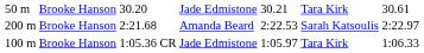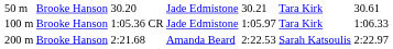 <table>
 <tr>
 <td>50 m</td>
 <td> <a href='#'>Brooke Hanson</a></td>
 <td>30.20</td>
 <td> <a href='#'>Jade Edmistone</a></td>
 <td>30.21</td>
 <td> <a href='#'>Tara Kirk</a></td>
 <td>30.61</td>
 </tr>
 <tr>
+<td>100 m</td>
+<td> <a href='#'>Brooke Hanson</a></td>
+<td>1:05.36 CR</td>
+<td> <a href='#'>Jade Edmistone</a></td>
+<td>1:05.97</td>
+<td> <a href='#'>Tara Kirk</a></td>
+<td>1:06.33</td>
+</tr>
+<tr>
 <td>200 m</td>
 <td> <a href='#'>Brooke Hanson</a></td>
 <td>2:21.68</td>
 <td> <a href='#'>Amanda Beard</a></td>
 <td>2:22.53</td>
 <td> <a href='#'>Sarah Katsoulis</a></td>
 <td>2:22.97</td>
 </tr>
-<tr>
-<td>100 m</td>
-<td> <a href='#'>Brooke Hanson</a></td>
-<td>1:05.36 CR</td>
-<td> <a href='#'>Jade Edmistone</a></td>
-<td>1:05.97</td>
-<td> <a href='#'>Tara Kirk</a></td>
-<td>1:06.33</td>
-</tr>
 </table>
